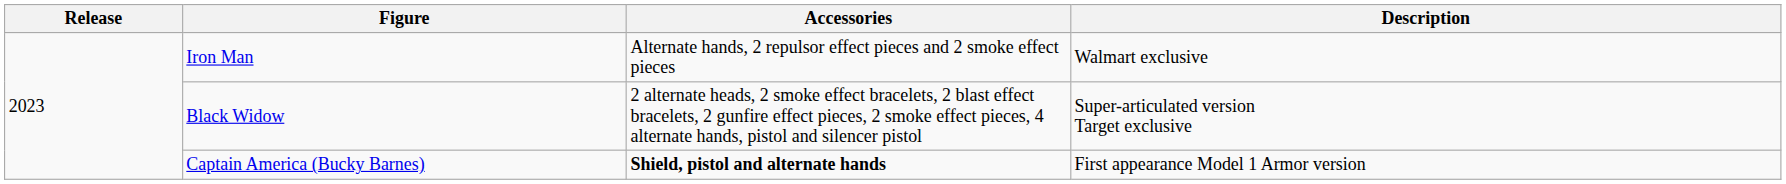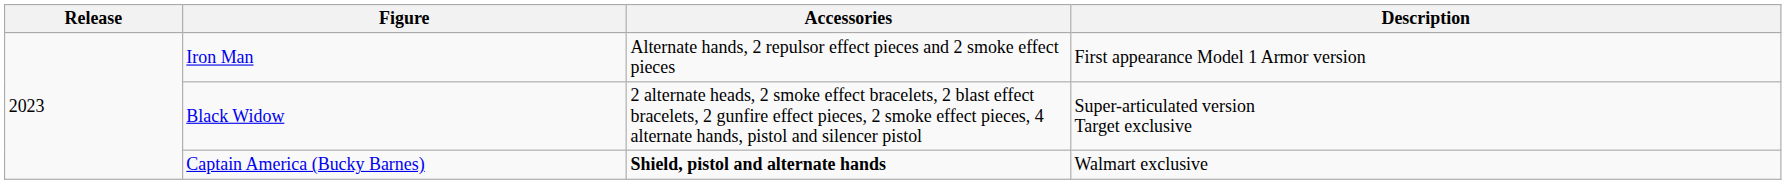 <table class="wikitable" style="width:80%;">
 <tr>
 <th width=10%>Release</th>
 <th width=25%>Figure</th>
 <th width=25%>Accessories</th>
 <th width=40%>Description</th>
 </tr>
 <tr>
 <td rowspan=3>2023</td>
 <td><a href='#'>Iron Man</a></td>
 <td>Alternate hands, 2 repulsor effect pieces and 2 smoke effect pieces</td>
-<td>Walmart exclusive</td>
+<td>First appearance Model 1 Armor version</td>
 </tr>
 <tr>
 <td><a href='#'>Black Widow</a></td>
 <td>2 alternate heads, 2 smoke effect bracelets, 2 blast effect bracelets, 2 gunfire effect pieces, 2 smoke effect pieces, 4 alternate hands, pistol and silencer pistol</td>
 <td>Super-articulated version<br>Target exclusive</td>
 </tr>
 <tr>
 <td><a href='#'>Captain America (Bucky Barnes)</a></td>
 <td><strong>Shield, pistol and alternate hands</strong></td>
-<td>First appearance Model 1 Armor version</td>
+<td>Walmart exclusive</td>
 </tr>
 </table>
